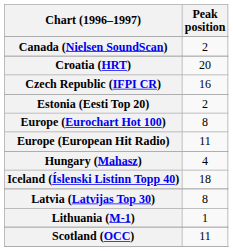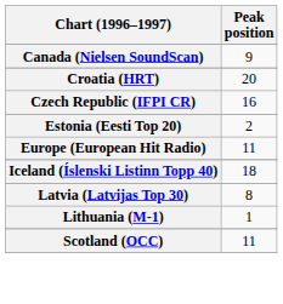 <table class="wikitable sortable plainrowheaders" style="text-align:center">
 <tr>
 <th scope="col">Chart (1996–1997)</th>
 <th scope="col">Peak<br>position</th>
 </tr>
 <tr>
 </tr>
 <tr>
 </tr>
 <tr>
 </tr>
 <tr>
 </tr>
 <tr>
 </tr>
 <tr>
 <th scope="row">Canada (<a href='#'>Nielsen SoundScan</a>)</th>
-<td>2</td>
+<td>9</td>
 </tr>
 <tr>
 </tr>
 <tr>
 </tr>
 <tr>
 <th scope="row">Croatia (<a href='#'>HRT</a>)</th>
 <td style="text-align:center;">20</td>
 </tr>
 <tr>
 <th scope="row">Czech Republic (<a href='#'>IFPI CR</a>)</th>
 <td>16</td>
 </tr>
 <tr>
 </tr>
 <tr>
 <th scope="row">Estonia (Eesti Top 20)</th>
 <td>2</td>
 </tr>
 <tr>
-<th scope="row">Europe (<a href='#'>Eurochart Hot 100</a>)</th>
-<td>8</td>
-</tr>
-<tr>
 <th scope="row">Europe (European Hit Radio)</th>
 <td>11</td>
 </tr>
 <tr>
 </tr>
 <tr>
 </tr>
 <tr>
-</tr>
-<tr>
-<th scope="row">Hungary (<a href='#'>Mahasz</a>)</th>
-<td>4</td>
 </tr>
 <tr>
 <th scope="row">Iceland (<a href='#'>Íslenski Listinn Topp 40</a>)</th>
 <td>18</td>
 </tr>
 <tr>
 </tr>
 <tr>
 <th scope="row">Latvia (<a href='#'>Latvijas Top 30</a>)</th>
 <td>8</td>
 </tr>
 <tr>
 <th scope="row">Lithuania (<a href='#'>M-1</a>)</th>
 <td>1</td>
 </tr>
 <tr>
 </tr>
 <tr>
 </tr>
 <tr>
 </tr>
 <tr>
 <th scope="row">Scotland (<a href='#'>OCC</a>)</th>
 <td>11</td>
 </tr>
 <tr>
 </tr>
 <tr>
 </tr>
 <tr>
 </tr>
 </table>
